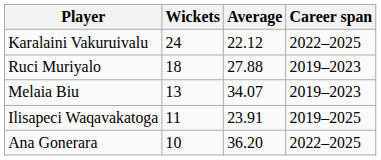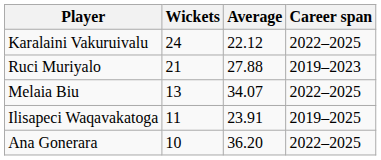 <table class="wikitable">
 <tr>
 <th>Player</th>
 <th>Wickets</th>
 <th>Average</th>
 <th>Career span</th>
 </tr>
 <tr>
 <td>Karalaini Vakuruivalu</td>
 <td>24</td>
 <td>22.12</td>
 <td>2022–2025</td>
 </tr>
 <tr>
 <td>Ruci Muriyalo</td>
-<td>18</td>
+<td>21</td>
 <td>27.88</td>
 <td>2019–2023</td>
 </tr>
 <tr>
 <td>Melaia Biu</td>
 <td>13</td>
 <td>34.07</td>
-<td>2019–2023</td>
+<td>2022–2025</td>
 </tr>
 <tr>
 <td>Ilisapeci Waqavakatoga</td>
 <td>11</td>
 <td>23.91</td>
 <td>2019–2025</td>
 </tr>
 <tr>
 <td>Ana Gonerara</td>
 <td>10</td>
 <td>36.20</td>
 <td>2022–2025</td>
 </tr>
 </table>
